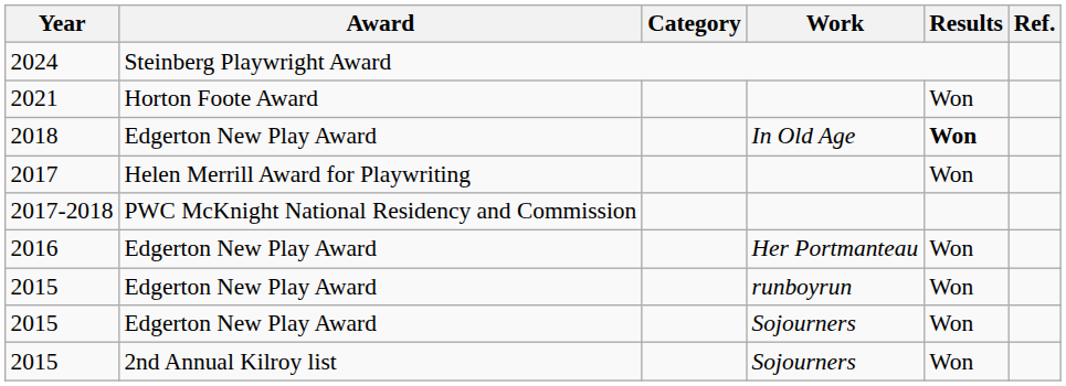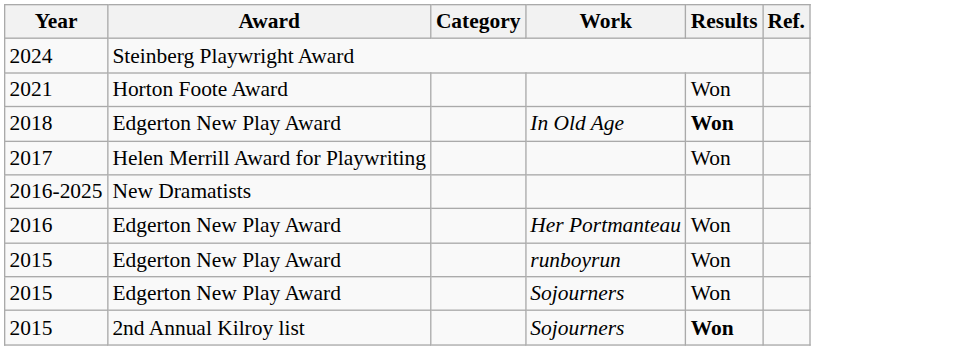 <table class="wikitable">
 <tr>
 <th>Year</th>
 <th>Award</th>
 <th>Category</th>
 <th>Work</th>
 <th>Results</th>
 <th>Ref.</th>
 </tr>
 <tr>
 <td>2024</td>
 <td colspan=4>Steinberg Playwright Award</td>
 <td></td>
 </tr>
 <tr>
 <td>2021</td>
 <td>Horton Foote Award</td>
 <td></td>
 <td></td>
 <td>Won</td>
 <td></td>
 </tr>
 <tr>
 <td>2018</td>
 <td>Edgerton New Play Award</td>
 <td></td>
 <td><em>In Old Age</em></td>
 <td><strong>Won</strong></td>
 <td></td>
 </tr>
 <tr>
 <td>2017</td>
 <td>Helen Merrill Award for Playwriting</td>
 <td></td>
 <td></td>
 <td>Won</td>
 <td></td>
 </tr>
 <tr>
-<td>2017-2018</td>
-<td>PWC McKnight National Residency and Commission</td>
+<td>2016-2025</td>
+<td>New Dramatists</td>
 <td></td>
 <td></td>
 <td></td>
 <td></td>
 </tr>
 <tr>
 <td>2016</td>
 <td>Edgerton New Play Award</td>
 <td></td>
 <td><em>Her Portmanteau</em></td>
 <td>Won</td>
 <td></td>
 </tr>
 <tr>
 <td>2015</td>
 <td>Edgerton New Play Award</td>
 <td></td>
 <td><em>runboyrun</em></td>
 <td>Won</td>
 <td></td>
 </tr>
 <tr>
 <td>2015</td>
 <td>Edgerton New Play Award</td>
 <td></td>
 <td><em>Sojourners</em></td>
 <td>Won</td>
 <td></td>
 </tr>
 <tr>
 <td>2015</td>
 <td>2nd Annual Kilroy list</td>
 <td></td>
 <td><em>Sojourners</em></td>
-<td>Won</td>
+<td><strong>Won</strong></td>
 <td></td>
 </tr>
 </table>
